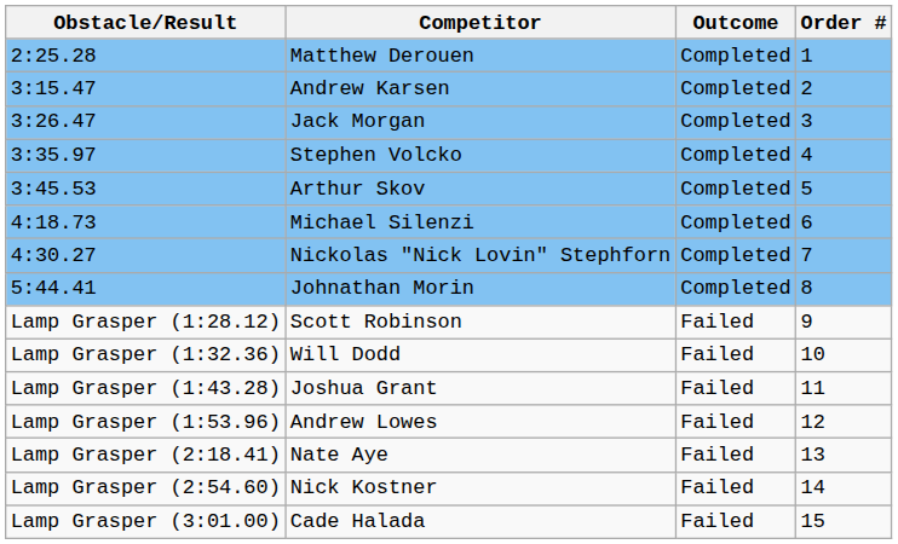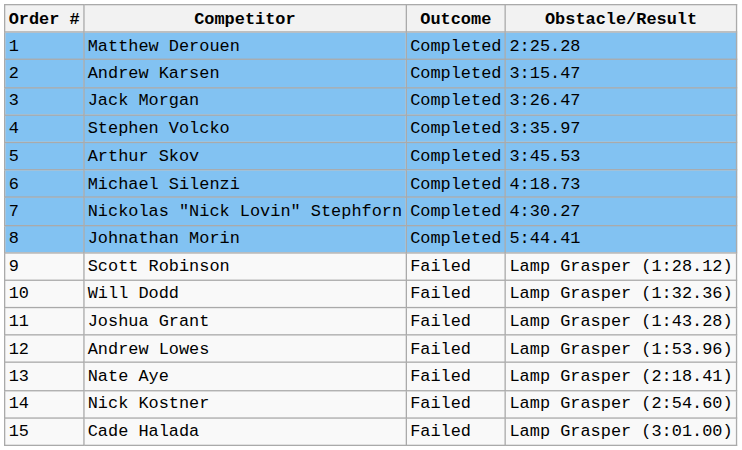 <table class="wikitable sortable">
 <tr>
-<th>Obstacle/Result</th>
+<th>Order #</th>
 <th>Competitor</th>
 <th>Outcome</th>
-<th>Order #</th>
+<th>Obstacle/Result</th>
 </tr>
 <tr style="background-color:#82c2f2">
-<td>2:25.28</td>
+<td>1</td>
 <td>Matthew Derouen</td>
 <td>Completed</td>
-<td>1</td>
+<td>2:25.28</td>
 </tr>
 <tr style="background-color:#82c2f2">
-<td>3:15.47</td>
+<td>2</td>
 <td>Andrew Karsen</td>
 <td>Completed</td>
-<td>2</td>
+<td>3:15.47</td>
 </tr>
 <tr style="background-color:#82c2f2">
-<td>3:26.47</td>
+<td>3</td>
 <td>Jack Morgan</td>
 <td>Completed</td>
-<td>3</td>
+<td>3:26.47</td>
 </tr>
 <tr style="background-color:#82c2f2">
-<td>3:35.97</td>
+<td>4</td>
 <td>Stephen Volcko</td>
 <td>Completed</td>
-<td>4</td>
+<td>3:35.97</td>
 </tr>
 <tr style="background-color:#82c2f2">
-<td>3:45.53</td>
+<td>5</td>
 <td>Arthur Skov</td>
 <td>Completed</td>
-<td>5</td>
+<td>3:45.53</td>
 </tr>
 <tr style="background-color:#82c2f2">
-<td>4:18.73</td>
+<td>6</td>
 <td>Michael Silenzi</td>
 <td>Completed</td>
-<td>6</td>
+<td>4:18.73</td>
 </tr>
 <tr style="background-color:#82c2f2">
-<td>4:30.27</td>
+<td>7</td>
 <td>Nickolas "Nick Lovin" Stephforn</td>
 <td>Completed</td>
-<td>7</td>
+<td>4:30.27</td>
 </tr>
 <tr style="background-color:#82c2f2">
-<td>5:44.41</td>
+<td>8</td>
 <td>Johnathan Morin</td>
 <td>Completed</td>
-<td>8</td>
+<td>5:44.41</td>
 </tr>
 <tr>
-<td>Lamp Grasper (1:28.12)</td>
+<td>9</td>
 <td>Scott Robinson</td>
 <td>Failed</td>
-<td>9</td>
+<td>Lamp Grasper (1:28.12)</td>
 </tr>
 <tr>
-<td>Lamp Grasper (1:32.36)</td>
+<td>10</td>
 <td>Will Dodd</td>
 <td>Failed</td>
-<td>10</td>
+<td>Lamp Grasper (1:32.36)</td>
 </tr>
 <tr>
-<td>Lamp Grasper (1:43.28)</td>
+<td>11</td>
 <td>Joshua Grant</td>
 <td>Failed</td>
-<td>11</td>
+<td>Lamp Grasper (1:43.28)</td>
 </tr>
 <tr>
-<td>Lamp Grasper (1:53.96)</td>
+<td>12</td>
 <td>Andrew Lowes</td>
 <td>Failed</td>
-<td>12</td>
+<td>Lamp Grasper (1:53.96)</td>
 </tr>
 <tr>
-<td>Lamp Grasper (2:18.41)</td>
+<td>13</td>
 <td>Nate Aye</td>
 <td>Failed</td>
-<td>13</td>
+<td>Lamp Grasper (2:18.41)</td>
 </tr>
 <tr>
-<td>Lamp Grasper (2:54.60)</td>
+<td>14</td>
 <td>Nick Kostner</td>
 <td>Failed</td>
-<td>14</td>
+<td>Lamp Grasper (2:54.60)</td>
 </tr>
 <tr>
-<td>Lamp Grasper (3:01.00)</td>
+<td>15</td>
 <td>Cade Halada</td>
 <td>Failed</td>
-<td>15</td>
+<td>Lamp Grasper (3:01.00)</td>
 </tr>
 </table>
